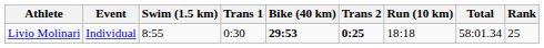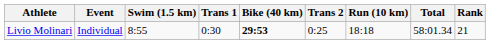 <table class="wikitable" border="1">
 <tr>
 <th>Athlete</th>
 <th>Event</th>
 <th>Swim (1.5 km)</th>
 <th>Trans 1</th>
 <th>Bike (40 km)</th>
 <th>Trans 2</th>
 <th>Run (10 km)</th>
 <th>Total</th>
 <th>Rank</th>
 </tr>
 <tr>
 <td><a href='#'>Livio Molinari</a></td>
 <td><a href='#'>Individual</a></td>
 <td>8:55</td>
 <td>0:30</td>
 <td><strong>29:53</strong></td>
-<td><strong>0:25</strong></td>
+<td>0:25</td>
 <td>18:18</td>
 <td>58:01.34</td>
-<td>25</td>
+<td>21</td>
 </tr>
 </table>
